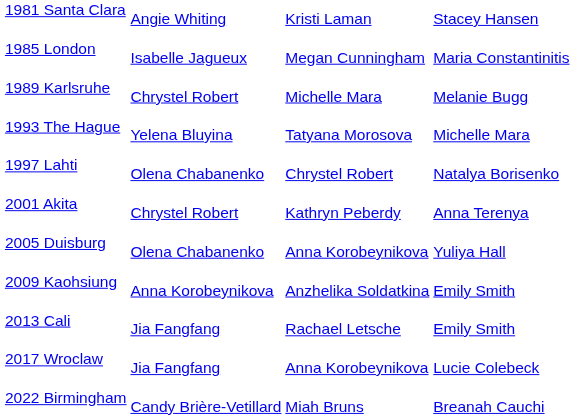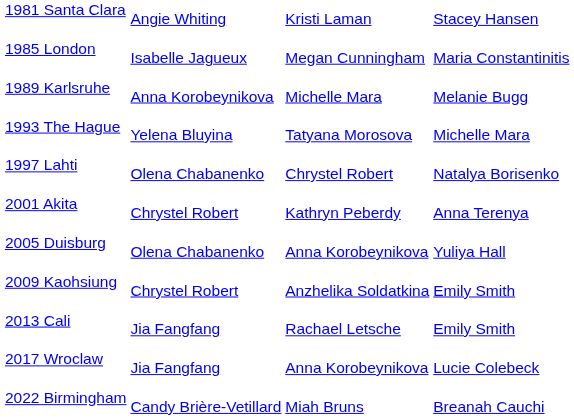 <table>
 <tr>
 <td><a href='#'>1981 Santa Clara</a></td>
 <td><br> <a href='#'>Angie Whiting</a></td>
 <td><br> <a href='#'>Kristi Laman</a></td>
 <td><br> <a href='#'>Stacey Hansen</a></td>
 </tr>
 <tr>
 <td><a href='#'>1985 London</a></td>
 <td><br> <a href='#'>Isabelle Jagueux</a></td>
 <td><br> <a href='#'>Megan Cunningham</a></td>
 <td><br> <a href='#'>Maria Constantinitis</a></td>
 </tr>
 <tr>
 <td><a href='#'>1989 Karlsruhe</a></td>
-<td><br> <a href='#'>Chrystel Robert</a></td>
+<td><br> <a href='#'>Anna Korobeynikova</a></td>
 <td><br> <a href='#'>Michelle Mara</a></td>
 <td><br> <a href='#'>Melanie Bugg</a></td>
 </tr>
 <tr>
 <td><a href='#'>1993 The Hague</a></td>
 <td><br> <a href='#'>Yelena Bluyina</a></td>
 <td><br> <a href='#'>Tatyana Morosova</a></td>
 <td><br> <a href='#'>Michelle Mara</a></td>
 </tr>
 <tr>
 <td><a href='#'>1997 Lahti</a></td>
 <td><br> <a href='#'>Olena Chabanenko</a></td>
 <td><br> <a href='#'>Chrystel Robert</a></td>
 <td><br> <a href='#'>Natalya Borisenko</a></td>
 </tr>
 <tr>
 <td><a href='#'>2001 Akita</a></td>
 <td><br> <a href='#'>Chrystel Robert</a></td>
 <td><br> <a href='#'>Kathryn Peberdy</a></td>
 <td><br> <a href='#'>Anna Terenya</a></td>
 </tr>
 <tr>
 <td><a href='#'>2005 Duisburg</a></td>
 <td><br> <a href='#'>Olena Chabanenko</a></td>
 <td><br> <a href='#'>Anna Korobeynikova</a></td>
 <td><br> <a href='#'>Yuliya Hall</a></td>
 </tr>
 <tr>
 <td><a href='#'>2009 Kaohsiung</a></td>
-<td><br> <a href='#'>Anna Korobeynikova</a></td>
+<td><br> <a href='#'>Chrystel Robert</a></td>
 <td><br> <a href='#'>Anzhelika Soldatkina</a></td>
 <td><br> <a href='#'>Emily Smith</a></td>
 </tr>
 <tr>
 <td><a href='#'>2013 Cali</a></td>
 <td><br> <a href='#'>Jia Fangfang</a></td>
 <td><br> <a href='#'>Rachael Letsche</a></td>
 <td><br> <a href='#'>Emily Smith</a></td>
 </tr>
 <tr>
 <td><a href='#'>2017 Wroclaw</a></td>
 <td><br> <a href='#'>Jia Fangfang</a></td>
 <td><br> <a href='#'>Anna Korobeynikova</a></td>
 <td><br> <a href='#'>Lucie Colebeck</a></td>
 </tr>
 <tr>
 <td><a href='#'>2022 Birmingham</a></td>
 <td><br> <a href='#'>Candy Brière-Vetillard</a></td>
 <td><br> <a href='#'>Miah Bruns</a></td>
 <td><br> <a href='#'>Breanah Cauchi</a></td>
 </tr>
 </table>
